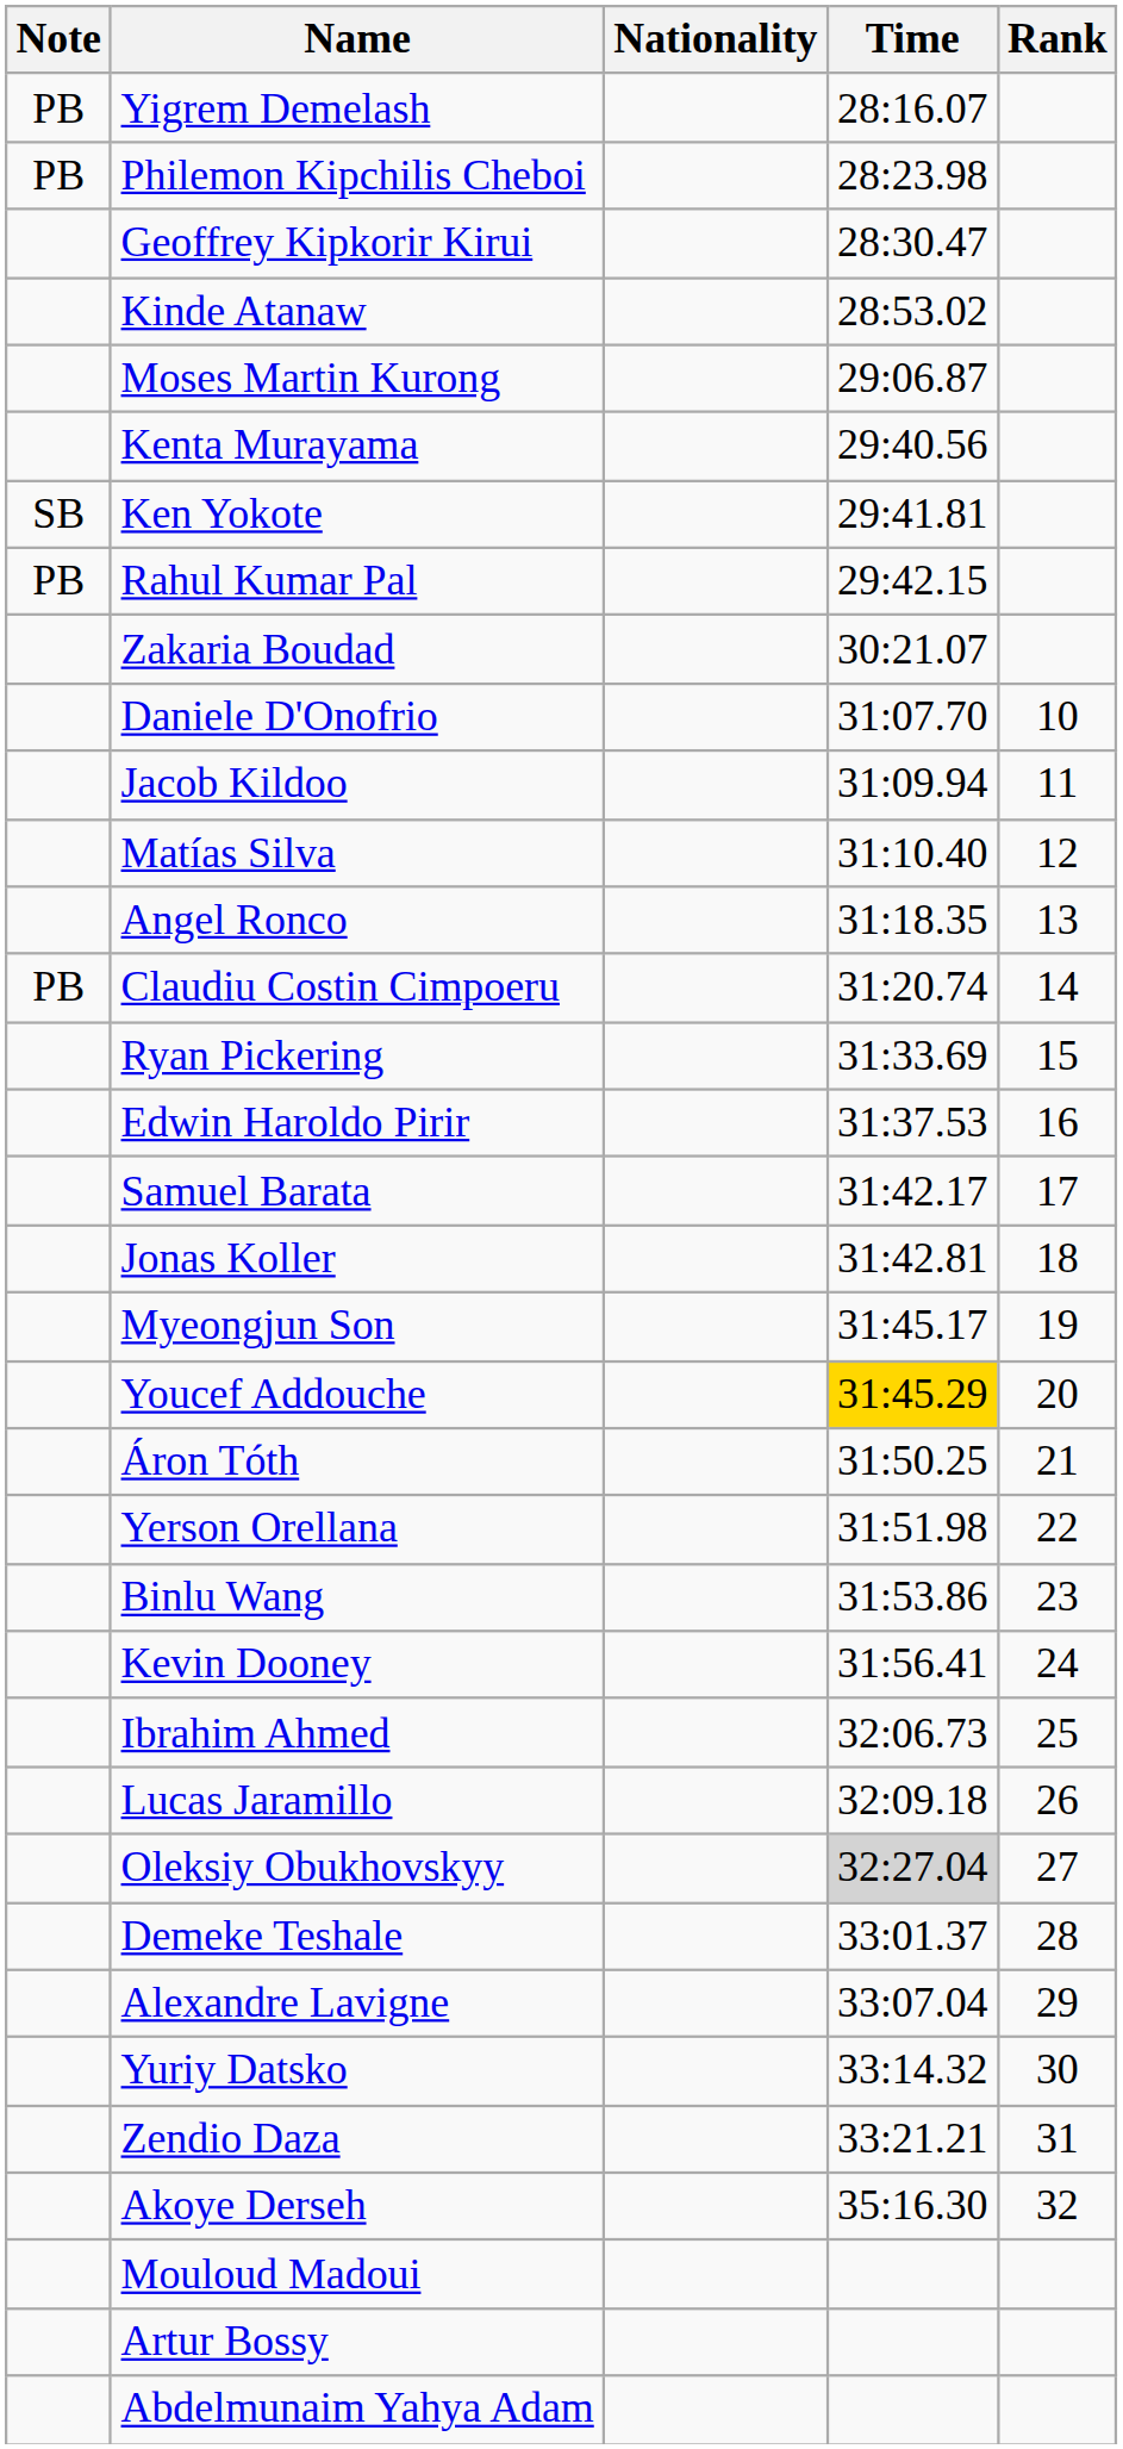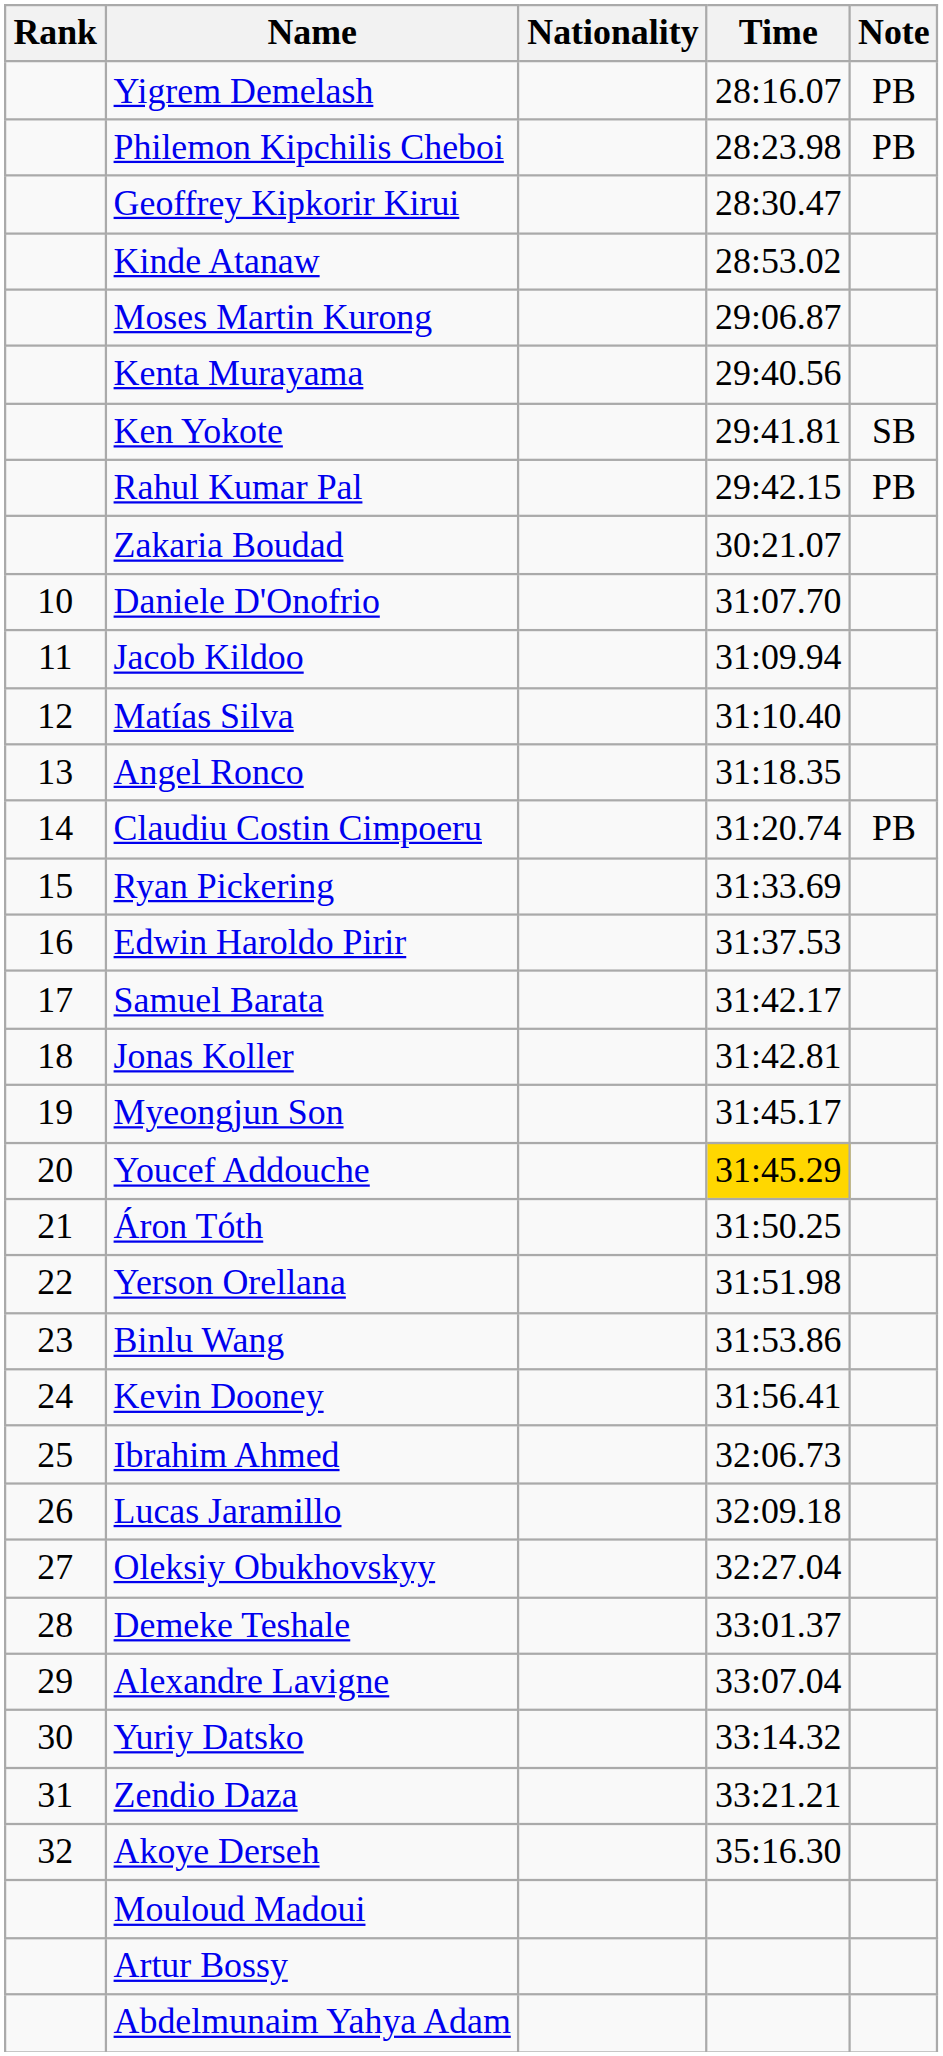 <table class="wikitable sortable" style="text-align:center">
 <tr>
-<th>Note</th>
+<th>Rank</th>
 <th>Name</th>
 <th>Nationality</th>
 <th>Time</th>
-<th>Rank</th>
+<th>Note</th>
 </tr>
 <tr>
-<td>PB</td>
+<td></td>
 <td align=left><a href='#'>Yigrem Demelash</a></td>
 <td align=left></td>
 <td>28:16.07</td>
-<td></td>
+<td>PB</td>
 </tr>
 <tr>
-<td>PB</td>
+<td></td>
 <td align=left><a href='#'>Philemon Kipchilis Cheboi</a></td>
 <td align=left></td>
 <td>28:23.98</td>
-<td></td>
+<td>PB</td>
 </tr>
 <tr>
 <td></td>
 <td align=left><a href='#'>Geoffrey Kipkorir Kirui</a></td>
 <td align=left></td>
 <td>28:30.47</td>
 <td></td>
 </tr>
 <tr>
 <td></td>
 <td align=left><a href='#'>Kinde Atanaw</a></td>
 <td align=left></td>
 <td>28:53.02</td>
 <td></td>
 </tr>
 <tr>
 <td></td>
 <td align=left><a href='#'>Moses Martin Kurong</a></td>
 <td align=left></td>
 <td>29:06.87</td>
 <td></td>
 </tr>
 <tr>
 <td></td>
 <td align=left><a href='#'>Kenta Murayama</a></td>
 <td align=left></td>
 <td>29:40.56</td>
 <td></td>
 </tr>
 <tr>
-<td>SB</td>
+<td></td>
 <td align=left><a href='#'>Ken Yokote</a></td>
 <td align=left></td>
 <td>29:41.81</td>
-<td></td>
+<td>SB</td>
 </tr>
 <tr>
-<td>PB</td>
+<td></td>
 <td align=left><a href='#'>Rahul Kumar Pal</a></td>
 <td align=left></td>
 <td>29:42.15</td>
-<td></td>
+<td>PB</td>
 </tr>
 <tr>
 <td></td>
 <td align=left><a href='#'>Zakaria Boudad</a></td>
 <td align=left></td>
 <td>30:21.07</td>
 <td></td>
 </tr>
 <tr>
-<td></td>
+<td>10</td>
 <td align=left><a href='#'>Daniele D'Onofrio</a></td>
 <td align=left></td>
 <td>31:07.70</td>
-<td>10</td>
+<td></td>
 </tr>
 <tr>
-<td></td>
+<td>11</td>
 <td align=left><a href='#'>Jacob Kildoo</a></td>
 <td align=left></td>
 <td>31:09.94</td>
-<td>11</td>
+<td></td>
 </tr>
 <tr>
-<td></td>
+<td>12</td>
 <td align=left><a href='#'>Matías Silva</a></td>
 <td align=left></td>
 <td>31:10.40</td>
-<td>12</td>
+<td></td>
 </tr>
 <tr>
-<td></td>
+<td>13</td>
 <td align=left><a href='#'>Angel Ronco</a></td>
 <td align=left></td>
 <td>31:18.35</td>
-<td>13</td>
+<td></td>
 </tr>
 <tr>
-<td>PB</td>
+<td>14</td>
 <td align=left><a href='#'>Claudiu Costin Cimpoeru</a></td>
 <td align=left></td>
 <td>31:20.74</td>
-<td>14</td>
+<td>PB</td>
 </tr>
 <tr>
-<td></td>
+<td>15</td>
 <td align=left><a href='#'>Ryan Pickering</a></td>
 <td align=left></td>
 <td>31:33.69</td>
-<td>15</td>
+<td></td>
 </tr>
 <tr>
-<td></td>
+<td>16</td>
 <td align=left><a href='#'>Edwin Haroldo Pirir</a></td>
 <td align=left></td>
 <td>31:37.53</td>
-<td>16</td>
+<td></td>
 </tr>
 <tr>
-<td></td>
+<td>17</td>
 <td align=left><a href='#'>Samuel Barata</a></td>
 <td align=left></td>
 <td>31:42.17</td>
-<td>17</td>
+<td></td>
 </tr>
 <tr>
-<td></td>
+<td>18</td>
 <td align=left><a href='#'>Jonas Koller</a></td>
 <td align=left></td>
 <td>31:42.81</td>
-<td>18</td>
+<td></td>
 </tr>
 <tr>
-<td></td>
+<td>19</td>
 <td align=left><a href='#'>Myeongjun Son</a></td>
 <td align=left></td>
 <td>31:45.17</td>
-<td>19</td>
+<td></td>
 </tr>
 <tr>
-<td></td>
+<td>20</td>
 <td align=left><a href='#'>Youcef Addouche</a></td>
 <td align=left></td>
 <td style="background: gold;">31:45.29</td>
-<td>20</td>
+<td></td>
 </tr>
 <tr>
-<td></td>
+<td>21</td>
 <td align=left><a href='#'>Áron Tóth</a></td>
 <td align=left></td>
 <td>31:50.25</td>
-<td>21</td>
+<td></td>
 </tr>
 <tr>
-<td></td>
+<td>22</td>
 <td align=left><a href='#'>Yerson Orellana</a></td>
 <td align=left></td>
 <td>31:51.98</td>
-<td>22</td>
+<td></td>
 </tr>
 <tr>
-<td></td>
+<td>23</td>
 <td align=left><a href='#'>Binlu Wang</a></td>
 <td align=left></td>
 <td>31:53.86</td>
-<td>23</td>
+<td></td>
 </tr>
 <tr>
-<td></td>
+<td>24</td>
 <td align=left><a href='#'>Kevin Dooney</a></td>
 <td align=left></td>
 <td>31:56.41</td>
-<td>24</td>
+<td></td>
 </tr>
 <tr>
-<td></td>
+<td>25</td>
 <td align=left><a href='#'>Ibrahim Ahmed</a></td>
 <td align=left></td>
 <td>32:06.73</td>
-<td>25</td>
+<td></td>
 </tr>
 <tr>
-<td></td>
+<td>26</td>
 <td align=left><a href='#'>Lucas Jaramillo</a></td>
 <td align=left></td>
 <td>32:09.18</td>
-<td>26</td>
+<td></td>
 </tr>
 <tr>
-<td></td>
+<td>27</td>
 <td align=left><a href='#'>Oleksiy Obukhovskyy</a></td>
 <td align=left></td>
-<td style="background: lightgrey;">32:27.04</td>
-<td>27</td>
+<td>32:27.04</td>
+<td></td>
 </tr>
 <tr>
-<td></td>
+<td>28</td>
 <td align=left><a href='#'>Demeke Teshale</a></td>
 <td align=left></td>
 <td>33:01.37</td>
-<td>28</td>
+<td></td>
 </tr>
 <tr>
-<td></td>
+<td>29</td>
 <td align=left><a href='#'>Alexandre Lavigne</a></td>
 <td align=left></td>
 <td>33:07.04</td>
-<td>29</td>
+<td></td>
 </tr>
 <tr>
-<td></td>
+<td>30</td>
 <td align=left><a href='#'>Yuriy Datsko</a></td>
 <td align=left></td>
 <td>33:14.32</td>
-<td>30</td>
+<td></td>
 </tr>
 <tr>
-<td></td>
+<td>31</td>
 <td align=left><a href='#'>Zendio Daza</a></td>
 <td align=left></td>
 <td>33:21.21</td>
-<td>31</td>
+<td></td>
 </tr>
 <tr>
-<td></td>
+<td>32</td>
 <td align=left><a href='#'>Akoye Derseh</a></td>
 <td align=left></td>
 <td>35:16.30</td>
-<td>32</td>
+<td></td>
 </tr>
 <tr>
 <td></td>
 <td align=left><a href='#'>Mouloud Madoui</a></td>
 <td align=left></td>
 <td></td>
 <td></td>
 </tr>
 <tr>
 <td></td>
 <td align=left><a href='#'>Artur Bossy</a></td>
 <td align=left></td>
 <td></td>
 <td></td>
 </tr>
 <tr>
 <td></td>
 <td align=left><a href='#'>Abdelmunaim Yahya Adam</a></td>
 <td align=left></td>
 <td></td>
 <td></td>
 </tr>
 </table>
